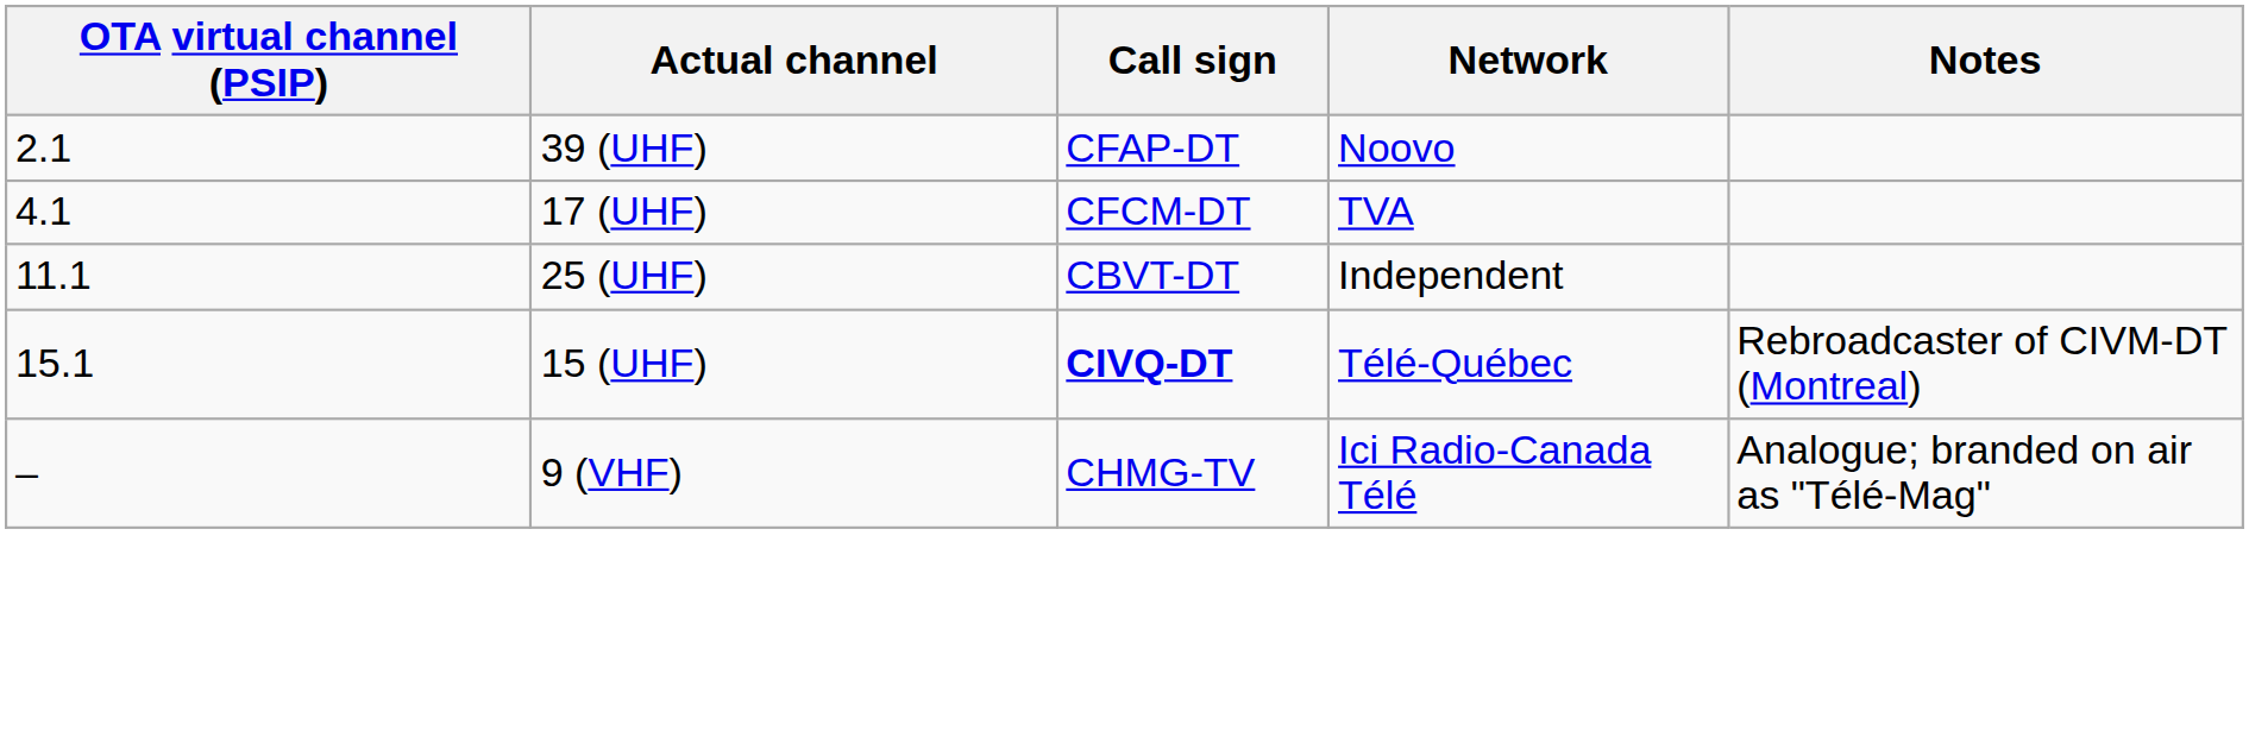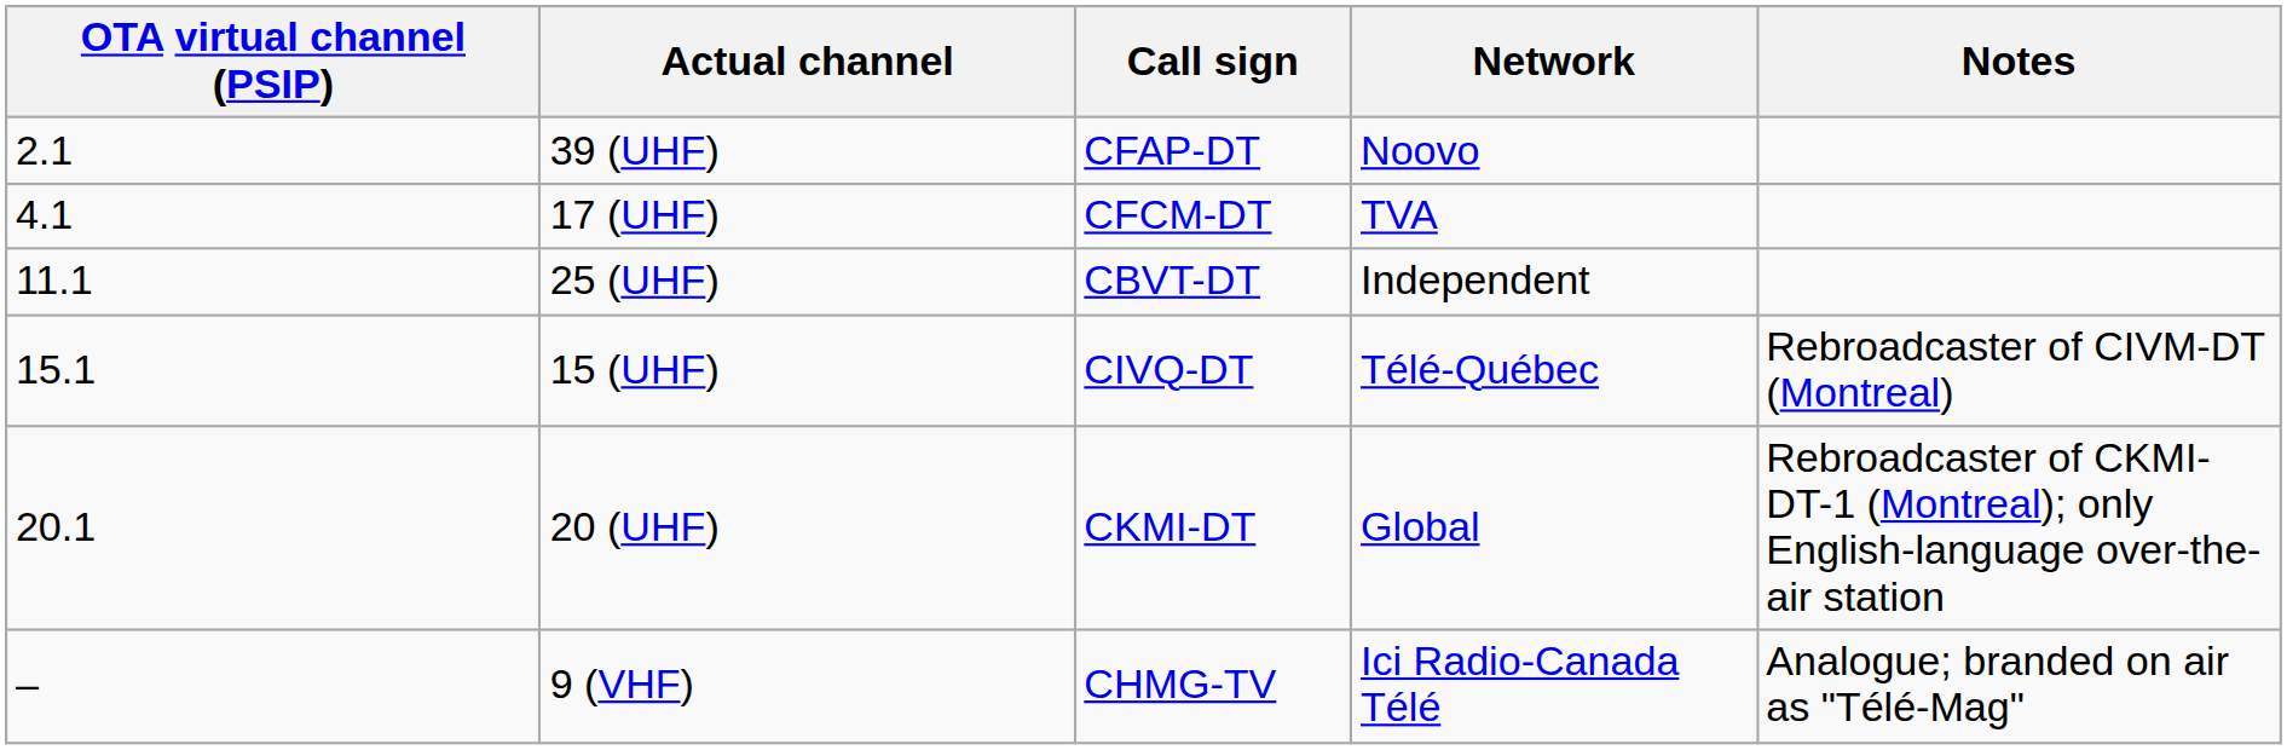 <table class="wikitable sortable" width="100%">
 <tr>
 <th scope="col" style="width: 200px;"><a href='#'>OTA</a> <a href='#'>virtual channel</a> (<a href='#'>PSIP</a>)</th>
 <th scope="col" style="width: 200px;">Actual channel</th>
 <th scope="col" style="width: 100px;">Call sign</th>
 <th scope="col" style="width: 150px;">Network</th>
 <th>Notes</th>
 </tr>
 <tr>
 <td>2.1</td>
 <td>39 (<a href='#'>UHF</a>)</td>
 <td><a href='#'>CFAP-DT</a></td>
 <td><a href='#'>Noovo</a></td>
 <td></td>
 </tr>
 <tr>
 <td>4.1</td>
 <td>17 (<a href='#'>UHF</a>)</td>
 <td><a href='#'>CFCM-DT</a></td>
 <td><a href='#'>TVA</a></td>
 <td></td>
 </tr>
 <tr>
 <td>11.1</td>
 <td>25 (<a href='#'>UHF</a>)</td>
 <td><a href='#'>CBVT-DT</a></td>
 <td>Independent</td>
 <td></td>
 </tr>
 <tr>
 <td>15.1</td>
 <td>15 (<a href='#'>UHF</a>)</td>
-<td><strong><a href='#'>CIVQ-DT</a></strong></td>
+<td><a href='#'>CIVQ-DT</a></td>
 <td><a href='#'>Télé-Québec</a></td>
 <td>Rebroadcaster of CIVM-DT (<a href='#'>Montreal</a>)</td>
+</tr>
+<tr>
+<td>20.1</td>
+<td>20 (<a href='#'>UHF</a>)</td>
+<td><a href='#'>CKMI-DT</a></td>
+<td><a href='#'>Global</a></td>
+<td>Rebroadcaster of CKMI-DT-1 (<a href='#'>Montreal</a>); only English-language over-the-air station</td>
 </tr>
 <tr>
 <td>–</td>
 <td>9 (<a href='#'>VHF</a>)</td>
 <td><a href='#'>CHMG-TV</a></td>
 <td><a href='#'>Ici Radio-Canada Télé</a></td>
 <td>Analogue; branded on air as "Télé-Mag"</td>
 </tr>
 </table>
